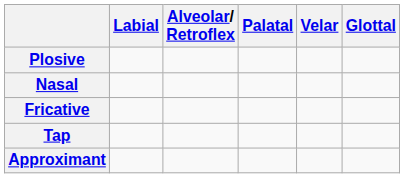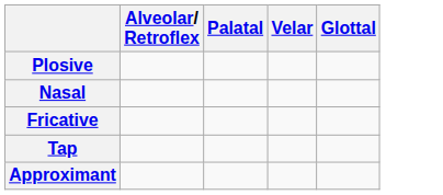 <table class="wikitable" style=text-align:center>
 <tr>
 <th></th>
-<th><a href='#'>Labial</a></th>
 <th><a href='#'>Alveolar</a>/<br><a href='#'>Retroflex</a></th>
 <th><a href='#'>Palatal</a></th>
 <th><a href='#'>Velar</a></th>
 <th><a href='#'>Glottal</a></th>
 </tr>
 <tr align="center">
 <th><a href='#'>Plosive</a></th>
 <td></td>
 <td></td>
 <td></td>
 <td></td>
-<td></td>
 </tr>
 <tr align="center">
 <th><a href='#'>Nasal</a></th>
 <td></td>
 <td></td>
 <td></td>
 <td></td>
-<td></td>
 </tr>
 <tr align="center">
 <th><a href='#'>Fricative</a></th>
-<td> </td>
 <td></td>
 <td></td>
 <td></td>
 <td></td>
 </tr>
 <tr align="center">
 <th><a href='#'>Tap</a></th>
-<td></td>
 <td> </td>
 <td></td>
 <td></td>
 <td></td>
 </tr>
 <tr align="center">
 <th><a href='#'>Approximant</a></th>
 <td></td>
 <td></td>
 <td></td>
 <td></td>
-<td></td>
 </tr>
 </table>
